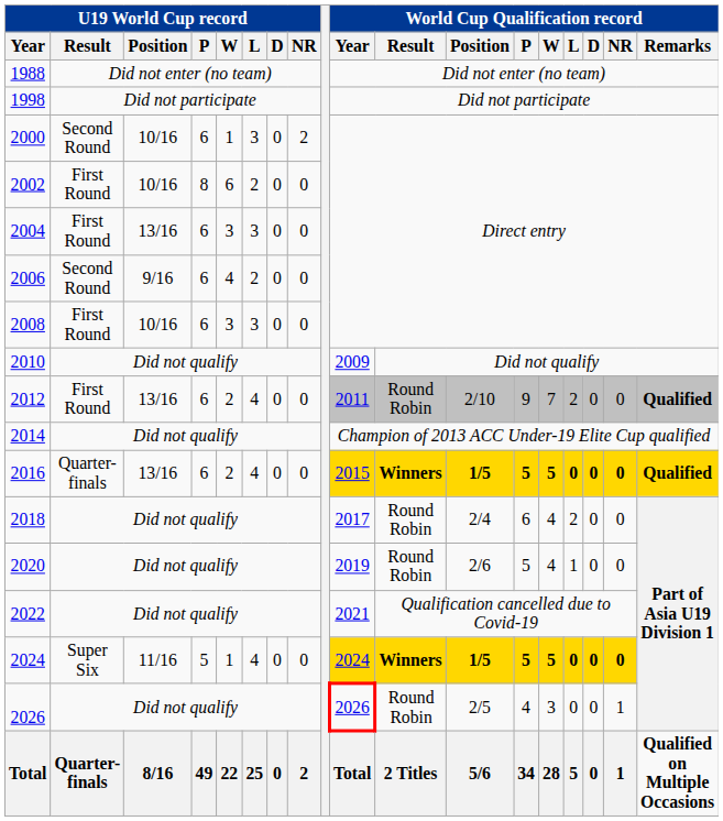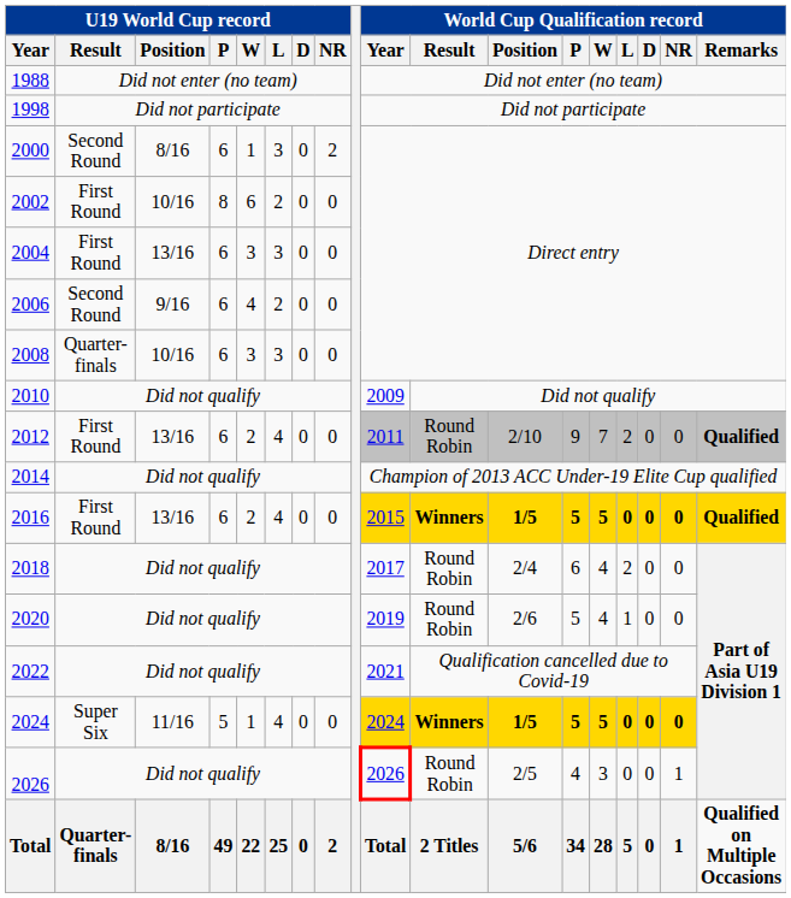 <table Class = "wikitable" style = "text-align: center; width:80%;">
 <tr>
 <th style="color:white; background:#003893;" colspan=8>U19 World Cup record</th>
 <th rowspan="28"></th>
 <th style="color:white; background:#003893;" colspan="9">World Cup Qualification record</th>
 </tr>
 <tr>
 <th>Year</th>
 <th>Result</th>
 <th>Position</th>
 <th>P</th>
 <th>W</th>
 <th>L</th>
 <th>D</th>
 <th>NR</th>
 <th>Year</th>
 <th>Result</th>
 <th>Position</th>
 <th>P</th>
 <th>W</th>
 <th>L</th>
 <th>D</th>
 <th>NR</th>
 <th>Remarks</th>
 </tr>
 <tr>
 <td> <a href='#'>1988</a></td>
 <td colspan="8"><em>Did not enter (no team)</em></td>
 <td colspan="9"><em>Did not enter (no team)</em></td>
 </tr>
 <tr>
 <td> <a href='#'>1998</a></td>
 <td colspan="8"><em>Did not participate</em></td>
 <td colspan="9"><em>Did not participate</em></td>
 </tr>
 <tr>
 <td> <a href='#'>2000</a></td>
 <td>Second Round</td>
-<td>10/16</td>
+<td>8/16</td>
 <td>6</td>
 <td>1</td>
 <td>3</td>
 <td>0</td>
 <td>2</td>
 <td rowspan="5" colspan="9"><em>Direct entry</em></td>
 </tr>
 <tr>
 <td> <a href='#'>2002</a></td>
 <td>First Round</td>
 <td>10/16</td>
 <td>8</td>
 <td>6</td>
 <td>2</td>
 <td>0</td>
 <td>0</td>
 </tr>
 <tr>
 <td> <a href='#'>2004</a></td>
 <td>First Round</td>
 <td>13/16</td>
 <td>6</td>
 <td>3</td>
 <td>3</td>
 <td>0</td>
 <td>0</td>
 </tr>
 <tr>
 <td> <a href='#'>2006</a></td>
 <td>Second Round</td>
 <td>9/16</td>
 <td>6</td>
 <td>4</td>
 <td>2</td>
 <td>0</td>
 <td>0</td>
 </tr>
 <tr>
 <td> <a href='#'>2008</a></td>
-<td>First Round</td>
+<td>Quarter-finals</td>
 <td>10/16</td>
 <td>6</td>
 <td>3</td>
 <td>3</td>
 <td>0</td>
 <td>0</td>
 </tr>
 <tr>
 <td> <a href='#'>2010</a></td>
 <td colspan="7"><em>Did not qualify</em></td>
 <td> <a href='#'>2009</a></td>
 <td colspan="9"><em>Did not qualify</em></td>
 </tr>
 <tr>
 <td> <a href='#'>2012</a></td>
 <td>First Round</td>
 <td>13/16</td>
 <td>6</td>
 <td>2</td>
 <td>4</td>
 <td>0</td>
 <td>0</td>
 <td style="background:silver"> <a href='#'>2011</a></td>
 <td style="background:silver">Round Robin</td>
 <td style="background:silver">2/10</td>
 <td style="background:silver">9</td>
 <td style="background:silver">7</td>
 <td style="background:silver">2</td>
 <td style="background:silver">0</td>
 <td style="background:silver">0</td>
 <td style="background:silver"><strong>Qualified </strong></td>
 </tr>
 <tr>
 <td> <a href='#'>2014</a></td>
 <td colspan="7"><em>Did not qualify</em></td>
 <td colspan="9"><em>Champion of 2013 ACC Under-19 Elite Cup qualified</em></td>
 </tr>
 <tr>
 <td> <a href='#'>2016</a></td>
-<td>Quarter-finals</td>
+<td>First Round</td>
 <td>13/16</td>
 <td>6</td>
 <td>2</td>
 <td>4</td>
 <td>0</td>
 <td>0</td>
 <td style="background:gold"> <a href='#'>2015</a></td>
 <td style="background:gold"><strong>Winners</strong></td>
 <td style="background:gold"><strong>1/5</strong></td>
 <td style="background:gold"><strong>5</strong></td>
 <td style="background:gold"><strong>5</strong></td>
 <td style="background:gold"><strong>0</strong></td>
 <td style="background:gold"><strong>0</strong></td>
 <td style="background:gold"><strong>0</strong></td>
 <td style="background:gold"><strong>Qualified </strong></td>
 </tr>
 <tr>
 <td> <a href='#'>2018</a></td>
 <td colspan="7"><em>Did not qualify</em></td>
 <td> <a href='#'>2017</a></td>
 <td>Round Robin</td>
 <td>2/4</td>
 <td>6</td>
 <td>4</td>
 <td>2</td>
 <td>0</td>
 <td>0</td>
 <th rowspan=5>Part of Asia U19 Division 1</th>
 </tr>
 <tr>
 <td> <a href='#'>2020</a></td>
 <td colspan="7"><em>Did not qualify</em></td>
 <td> <a href='#'>2019</a></td>
 <td>Round Robin</td>
 <td>2/6</td>
 <td>5</td>
 <td>4</td>
 <td>1</td>
 <td>0</td>
 <td>0</td>
 </tr>
 <tr>
 <td> <a href='#'>2022</a></td>
 <td colspan="7"><em>Did not qualify</em></td>
 <td> <a href='#'>2021</a></td>
 <td colspan="7"><em>Qualification cancelled due to Covid-19</em></td>
 </tr>
 <tr>
 <td> <a href='#'>2024</a></td>
 <td>Super Six</td>
 <td>11/16</td>
 <td>5</td>
 <td>1</td>
 <td>4</td>
 <td>0</td>
 <td>0</td>
 <td style="background:gold"> <a href='#'>2024</a></td>
 <td style="background:gold"><strong>Winners</strong></td>
 <td style="background:gold"><strong>1/5</strong></td>
 <td style="background:gold"><strong>5</strong></td>
 <td style="background:gold"><strong>5</strong></td>
 <td style="background:gold"><strong>0</strong></td>
 <td style="background:gold"><strong>0</strong></td>
 <td style="background:gold"><strong>0</strong></td>
 </tr>
 <tr>
 <td> <br>  <a href='#'>2026</a></td>
 <td colspan="7"><em>Did not qualify</em></td>
 <td style="border:3px solid red"> <a href='#'>2026</a></td>
 <td>Round Robin</td>
 <td>2/5</td>
 <td>4</td>
 <td>3</td>
 <td>0</td>
 <td>0</td>
 <td>1</td>
 </tr>
 <tr>
 <th>Total</th>
 <th>Quarter-finals</th>
 <th>8/16</th>
 <th>49</th>
 <th>22</th>
 <th>25</th>
 <th>0</th>
 <th>2</th>
 <th>Total</th>
 <th>2 Titles</th>
 <th>5/6</th>
 <th>34</th>
 <th>28</th>
 <th>5</th>
 <th>0</th>
 <th>1</th>
 <td><strong>Qualified on Multiple Occasions</strong></td>
 </tr>
 </table>
